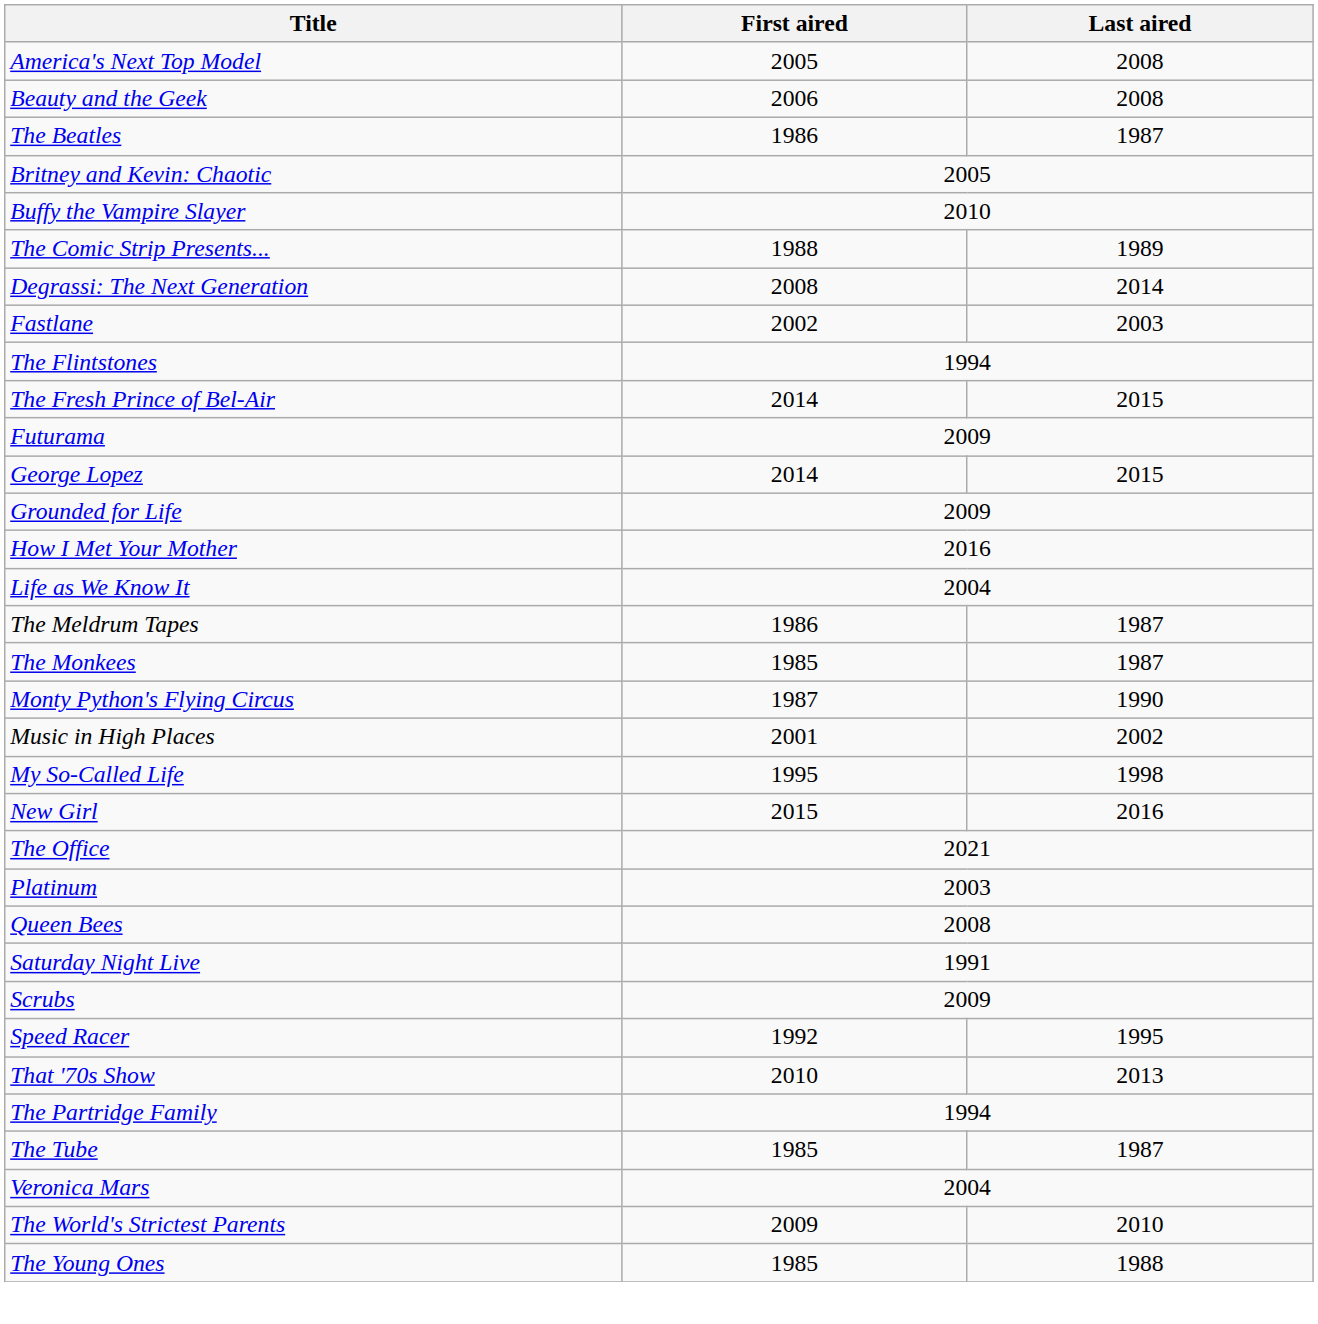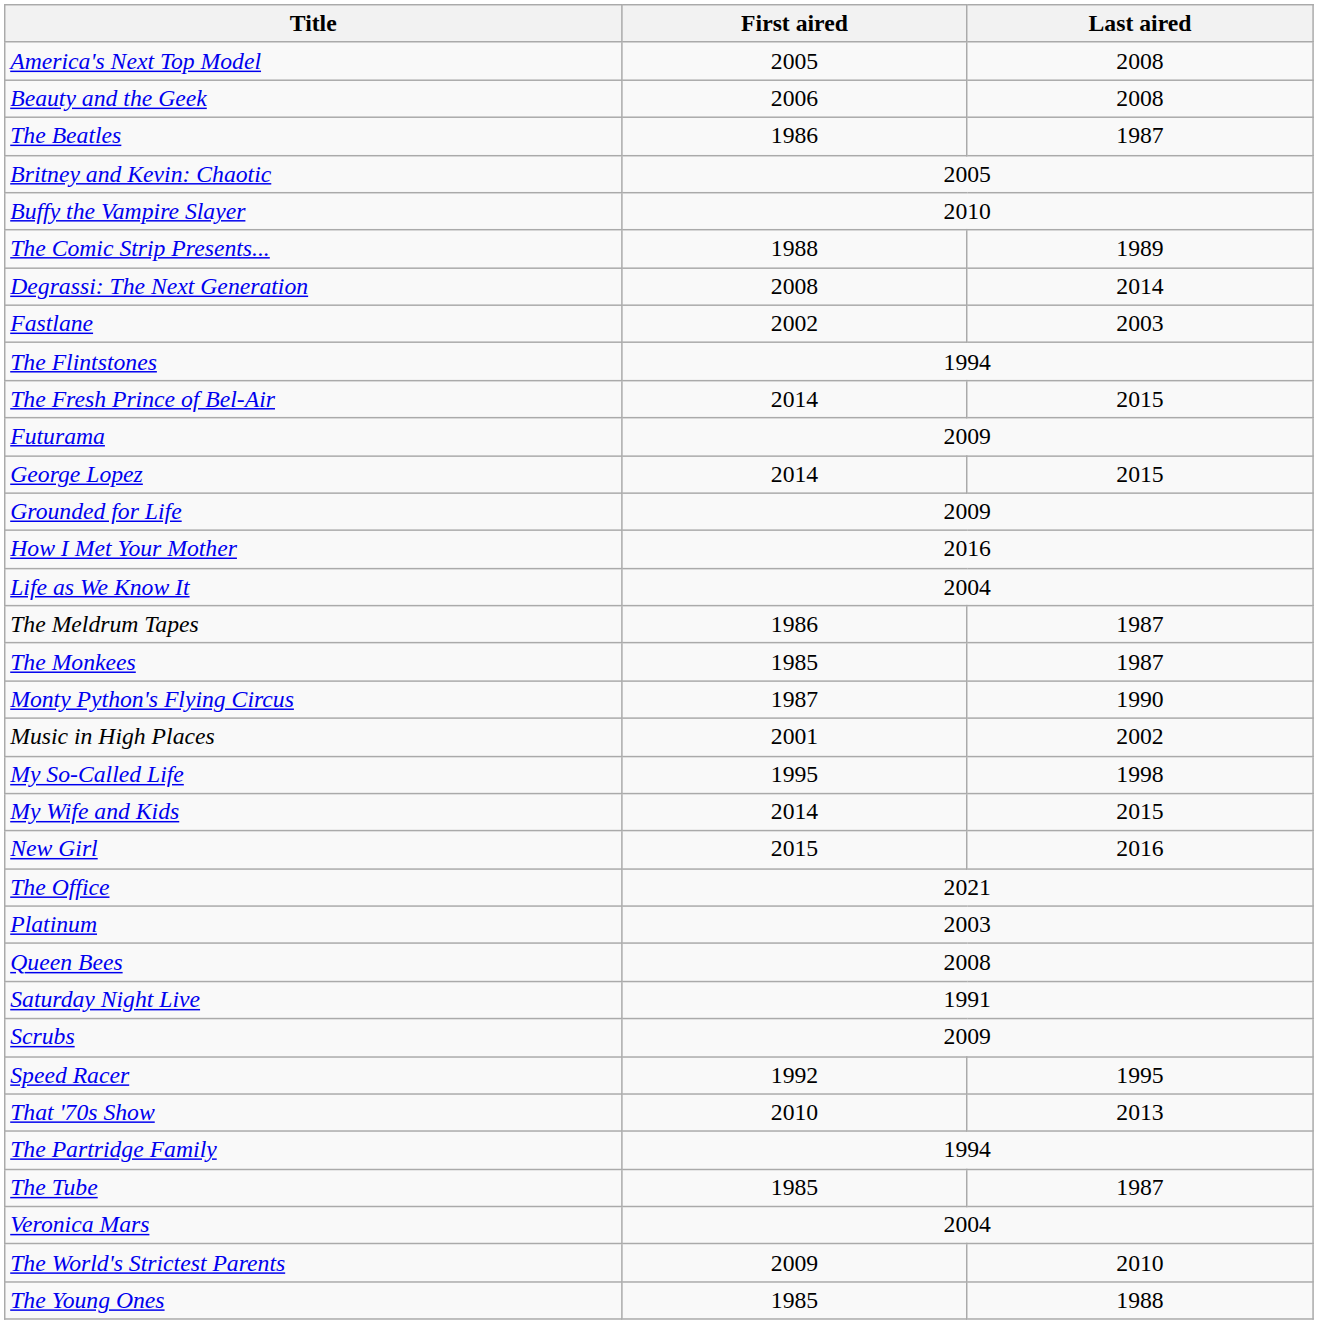 <table class="wikitable plainrowheaders sortable" style="width:70%;text-align:center;">
 <tr>
 <th scope="col" style="width:25%;">Title</th>
 <th scope="col" style="width:14%;">First aired</th>
 <th scope="col" style="width:14%;">Last aired</th>
 </tr>
 <tr>
 <td scope="row" style="text-align:left;"><em><a href='#'>America's Next Top Model</a></em></td>
 <td>2005</td>
 <td>2008</td>
 </tr>
 <tr>
 <td scope="row" style="text-align:left;"><em><a href='#'>Beauty and the Geek</a></em></td>
 <td>2006</td>
 <td>2008</td>
 </tr>
 <tr>
 <td scope="row" style="text-align:left;"><em><a href='#'>The Beatles</a></em></td>
 <td>1986</td>
 <td>1987</td>
 </tr>
 <tr>
 <td scope="row" style="text-align:left;"><em><a href='#'>Britney and Kevin: Chaotic</a></em></td>
 <td colspan="2">2005</td>
 </tr>
 <tr>
 <td scope="row" style="text-align:left;"><em><a href='#'>Buffy the Vampire Slayer</a></em></td>
 <td colspan="2">2010</td>
 </tr>
 <tr>
 <td scope="row" style="text-align:left;"><em><a href='#'>The Comic Strip Presents...</a></em></td>
 <td>1988</td>
 <td>1989</td>
 </tr>
 <tr>
 <td scope="row" style="text-align:left;"><em><a href='#'>Degrassi: The Next Generation</a></em></td>
 <td>2008</td>
 <td>2014</td>
 </tr>
 <tr>
 <td scope="row" style="text-align:left;"><em><a href='#'>Fastlane</a></em></td>
 <td>2002</td>
 <td>2003</td>
 </tr>
 <tr>
 <td scope="row" style="text-align:left;"><em><a href='#'>The Flintstones</a></em></td>
 <td colspan="2">1994</td>
 </tr>
 <tr>
 <td scope="row" style="text-align:left;"><em><a href='#'>The Fresh Prince of Bel-Air</a></em></td>
 <td>2014</td>
 <td>2015</td>
 </tr>
 <tr>
 <td scope="row" style="text-align:left;"><em><a href='#'>Futurama</a></em></td>
 <td colspan="2">2009</td>
 </tr>
 <tr>
 <td scope="row" style="text-align:left;"><em><a href='#'>George Lopez</a></em></td>
 <td>2014</td>
 <td>2015</td>
 </tr>
 <tr>
 <td scope="row" style="text-align:left;"><em><a href='#'>Grounded for Life</a></em></td>
 <td colspan="2">2009</td>
 </tr>
 <tr>
 <td scope="row" style="text-align:left;"><em><a href='#'>How I Met Your Mother</a></em></td>
 <td colspan="2">2016</td>
 </tr>
 <tr>
 <td scope="row" style="text-align:left;"><em><a href='#'>Life as We Know It</a></em></td>
 <td colspan="2">2004</td>
 </tr>
 <tr>
 <td scope="row" style="text-align:left;"><em>The Meldrum Tapes</em></td>
 <td>1986</td>
 <td>1987</td>
 </tr>
 <tr>
 <td scope="row" style="text-align:left;"><em><a href='#'>The Monkees</a></em></td>
 <td>1985</td>
 <td>1987</td>
 </tr>
 <tr>
 <td scope="row" style="text-align:left;"><em><a href='#'>Monty Python's Flying Circus</a></em></td>
 <td>1987</td>
 <td>1990</td>
 </tr>
 <tr>
 <td scope="row" style="text-align:left;"><em>Music in High Places</em></td>
 <td>2001</td>
 <td>2002</td>
 </tr>
 <tr>
 <td scope="row" style="text-align:left;"><em><a href='#'>My So-Called Life</a></em></td>
 <td>1995</td>
 <td>1998</td>
 </tr>
 <tr>
+<td scope="row" style="text-align:left;"><em><a href='#'>My Wife and Kids</a></em></td>
+<td>2014</td>
+<td>2015</td>
+</tr>
+<tr>
 <td scope="row" style="text-align:left;"><em><a href='#'>New Girl</a></em></td>
 <td>2015</td>
 <td>2016</td>
 </tr>
 <tr>
 <td scope="row" style="text-align:left;"><em><a href='#'>The Office</a></em></td>
 <td colspan="2">2021</td>
 </tr>
 <tr>
 <td scope="row" style="text-align:left;"><em><a href='#'>Platinum</a></em></td>
 <td colspan="2">2003</td>
 </tr>
 <tr>
 <td scope="row" style="text-align:left;"><em><a href='#'>Queen Bees</a></em></td>
 <td colspan="2">2008</td>
 </tr>
 <tr>
 <td scope="row" style="text-align:left;"><em><a href='#'>Saturday Night Live</a></em></td>
 <td colspan="2">1991</td>
 </tr>
 <tr>
 <td scope="row" style="text-align:left;"><em><a href='#'>Scrubs</a></em></td>
 <td colspan="2">2009</td>
 </tr>
 <tr>
 <td scope="row" style="text-align:left;"><em><a href='#'>Speed Racer</a></em> </td>
 <td>1992</td>
 <td>1995</td>
 </tr>
 <tr>
 <td scope="row" style="text-align:left;"><em><a href='#'>That '70s Show</a></em></td>
 <td>2010</td>
 <td>2013</td>
 </tr>
 <tr>
 <td scope="row" style="text-align:left;"><em><a href='#'>The Partridge Family</a></em></td>
 <td colspan="2">1994</td>
 </tr>
 <tr>
 <td scope="row" style="text-align:left;"><em><a href='#'>The Tube</a></em></td>
 <td>1985</td>
 <td>1987</td>
 </tr>
 <tr>
 <td scope="row" style="text-align:left;"><em><a href='#'>Veronica Mars</a></em></td>
 <td colspan="2">2004</td>
 </tr>
 <tr>
 <td scope="row" style="text-align:left;"><em><a href='#'>The World's Strictest Parents</a></em></td>
 <td>2009</td>
 <td>2010</td>
 </tr>
 <tr>
 <td scope="row" style="text-align:left;"><em><a href='#'>The Young Ones</a></em></td>
 <td>1985</td>
 <td>1988</td>
 </tr>
 </table>
